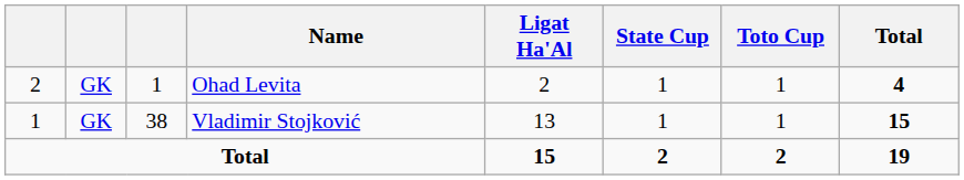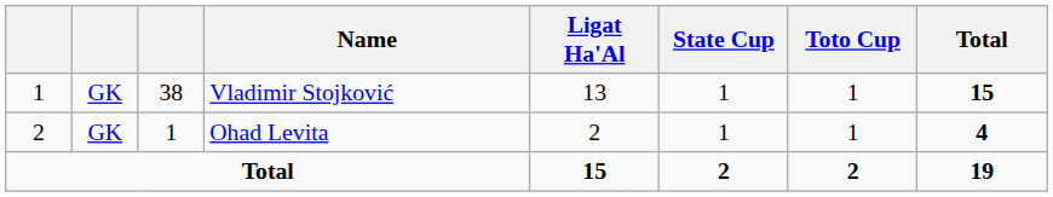 <table class="wikitable sortable" style="font-size: 95%; text-align: center">
 <tr>
 <th width=35></th>
 <th width=35></th>
 <th width=35></th>
 <th width=200><strong>Name</strong></th>
 <th width=75><strong><a href='#'>Ligat Ha'Al</a></strong></th>
 <th width= 75><strong><a href='#'>State Cup</a></strong></th>
 <th width= 75><strong><a href='#'>Toto Cup</a></strong></th>
 <th width= 75><strong>Total</strong></th>
 </tr>
 <tr>
+<td>1</td>
+<td><a href='#'>GK</a></td>
+<td>38</td>
+<td align=left> <a href='#'>Vladimir Stojković</a></td>
+<td>13</td>
+<td>1</td>
+<td>1</td>
+<td><strong>15</strong></td>
+</tr>
+<tr>
 <td>2</td>
 <td><a href='#'>GK</a></td>
 <td>1</td>
 <td align=left> <a href='#'>Ohad Levita</a></td>
 <td>2</td>
 <td>1</td>
 <td>1</td>
 <td><strong>4</strong></td>
 </tr>
 <tr>
-<td>1</td>
-<td><a href='#'>GK</a></td>
-<td>38</td>
-<td align=left> <a href='#'>Vladimir Stojković</a></td>
-<td>13</td>
-<td>1</td>
-<td>1</td>
-<td><strong>15</strong></td>
-</tr>
-<tr>
 <td colspan=4><strong>Total</strong></td>
 <td><strong>15</strong></td>
 <td><strong>2</strong></td>
 <td><strong>2</strong></td>
 <td><strong>19</strong></td>
 </tr>
 </table>
